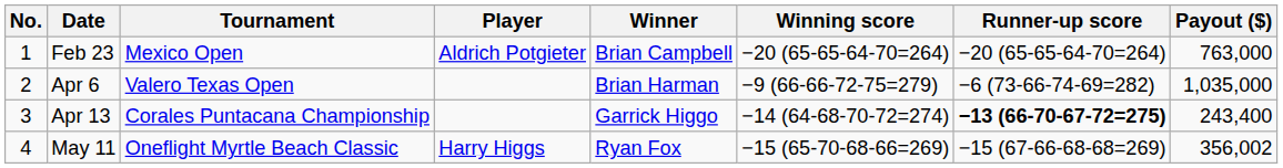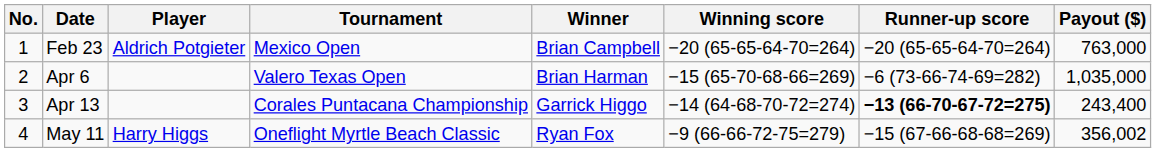 <table class="wikitable" style="font-size:95%;">
 <tr>
 <th>No.</th>
 <th>Date</th>
+<th>Player</th>
 <th>Tournament</th>
-<th>Player</th>
 <th>Winner</th>
 <th>Winning score</th>
 <th>Runner-up score</th>
 <th>Payout ($)</th>
 </tr>
 <tr>
 <td align=center>1</td>
 <td>Feb 23</td>
+<td> <a href='#'>Aldrich Potgieter</a></td>
 <td><a href='#'>Mexico Open</a></td>
-<td> <a href='#'>Aldrich Potgieter</a></td>
 <td> <a href='#'>Brian Campbell</a></td>
 <td>−20 (65-65-64-70=264)</td>
 <td>−20 (65-65-64-70=264)</td>
 <td align=right>763,000</td>
 </tr>
 <tr>
 <td align=center>2</td>
 <td>Apr 6</td>
+<td> </td>
 <td><a href='#'>Valero Texas Open</a></td>
-<td> </td>
 <td> <a href='#'>Brian Harman</a></td>
-<td>−9  (66-66-72-75=279)</td>
+<td>−15 (65-70-68-66=269)</td>
 <td>−6 (73-66-74-69=282)</td>
 <td align=right>1,035,000</td>
 </tr>
 <tr>
 <td align=center>3</td>
 <td>Apr 13</td>
+<td> </td>
 <td><a href='#'>Corales Puntacana Championship</a></td>
-<td> </td>
 <td> <a href='#'>Garrick Higgo</a></td>
 <td>−14 (64-68-70-72=274)</td>
 <td><strong>−13 (66-70-67-72=275)</strong></td>
 <td align=right>243,400</td>
 </tr>
 <tr>
 <td align=center>4</td>
 <td>May 11</td>
+<td> <a href='#'>Harry Higgs</a></td>
 <td><a href='#'>Oneflight Myrtle Beach Classic</a></td>
-<td> <a href='#'>Harry Higgs</a></td>
 <td> <a href='#'>Ryan Fox</a></td>
-<td>−15 (65-70-68-66=269)</td>
+<td>−9  (66-66-72-75=279)</td>
 <td>−15 (67-66-68-68=269)</td>
 <td align=right>356,002</td>
 </tr>
 </table>
